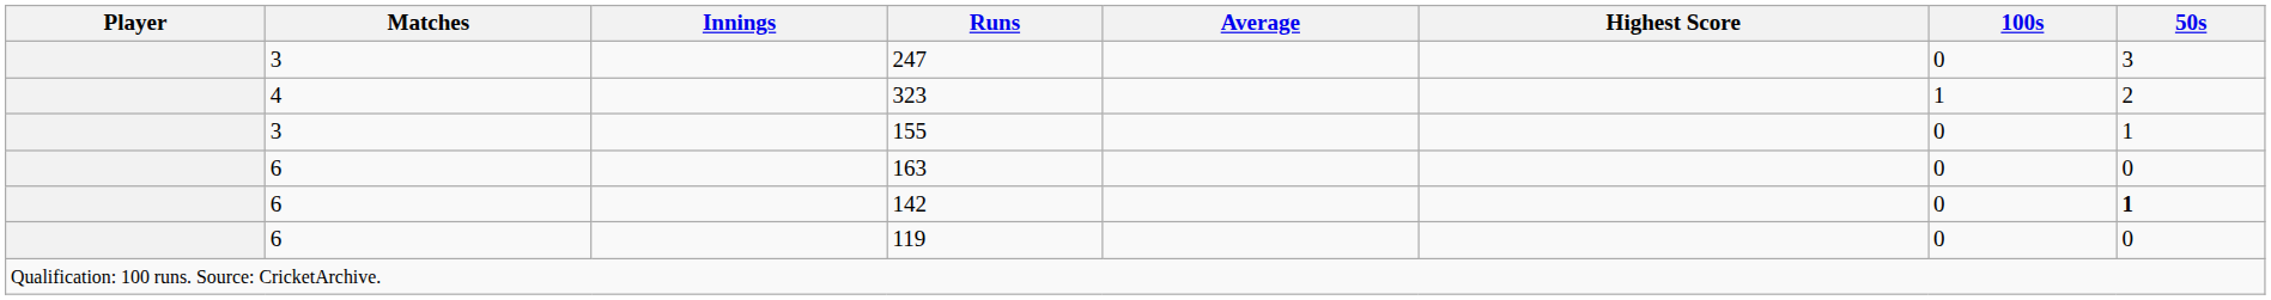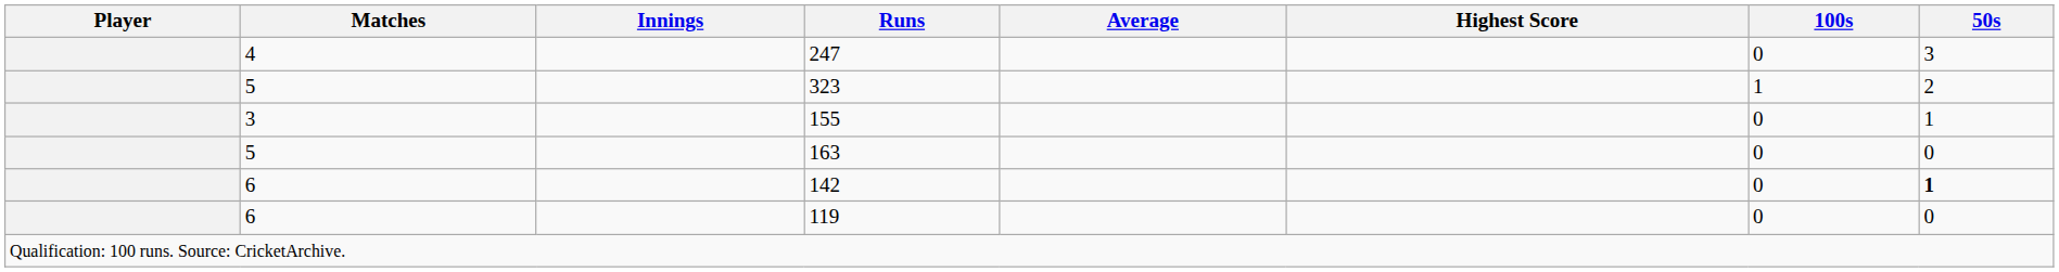 <table class="wikitable sortable plainrowheaders" style="width:80%">
 <tr>
 <th>Player</th>
 <th>Matches</th>
 <th><a href='#'>Innings</a></th>
 <th><a href='#'>Runs</a></th>
 <th><a href='#'>Average</a></th>
 <th>Highest Score</th>
 <th><a href='#'>100s</a></th>
 <th><a href='#'>50s</a></th>
 </tr>
 <tr>
 <th scope="row"></th>
-<td>3</td>
+<td>4</td>
 <td></td>
 <td>247</td>
 <td></td>
 <td></td>
 <td>0</td>
 <td>3</td>
 </tr>
 <tr>
 <th scope="row"></th>
-<td>4</td>
+<td>5</td>
 <td></td>
 <td>323</td>
 <td></td>
 <td></td>
 <td>1</td>
 <td>2</td>
 </tr>
 <tr>
 <th scope="row"></th>
 <td>3</td>
 <td></td>
 <td>155</td>
 <td></td>
 <td></td>
 <td>0</td>
 <td>1</td>
 </tr>
 <tr>
 <th scope="row"></th>
-<td>6</td>
+<td>5</td>
 <td></td>
 <td>163</td>
 <td></td>
 <td></td>
 <td>0</td>
 <td>0</td>
 </tr>
 <tr>
 <th scope="row"></th>
 <td>6</td>
 <td></td>
 <td>142</td>
 <td></td>
 <td></td>
 <td>0</td>
 <td><strong>1</strong></td>
 </tr>
 <tr>
 <th scope="row"></th>
 <td>6</td>
 <td></td>
 <td>119</td>
 <td></td>
 <td></td>
 <td>0</td>
 <td>0</td>
 </tr>
 <tr class="unsortable">
 <td colspan="8"><small>Qualification: 100 runs. Source: CricketArchive.</small></td>
 </tr>
 </table>
